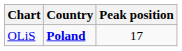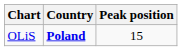 <table class="wikitable">
 <tr>
 <th>Chart</th>
 <th>Country</th>
 <th>Peak position</th>
 </tr>
 <tr>
 <td><a href='#'>OLiS</a></td>
 <td><strong><a href='#'>Poland</a></strong></td>
-<td align="center">17</td>
+<td align="center">15</td>
 </tr>
 </table>
